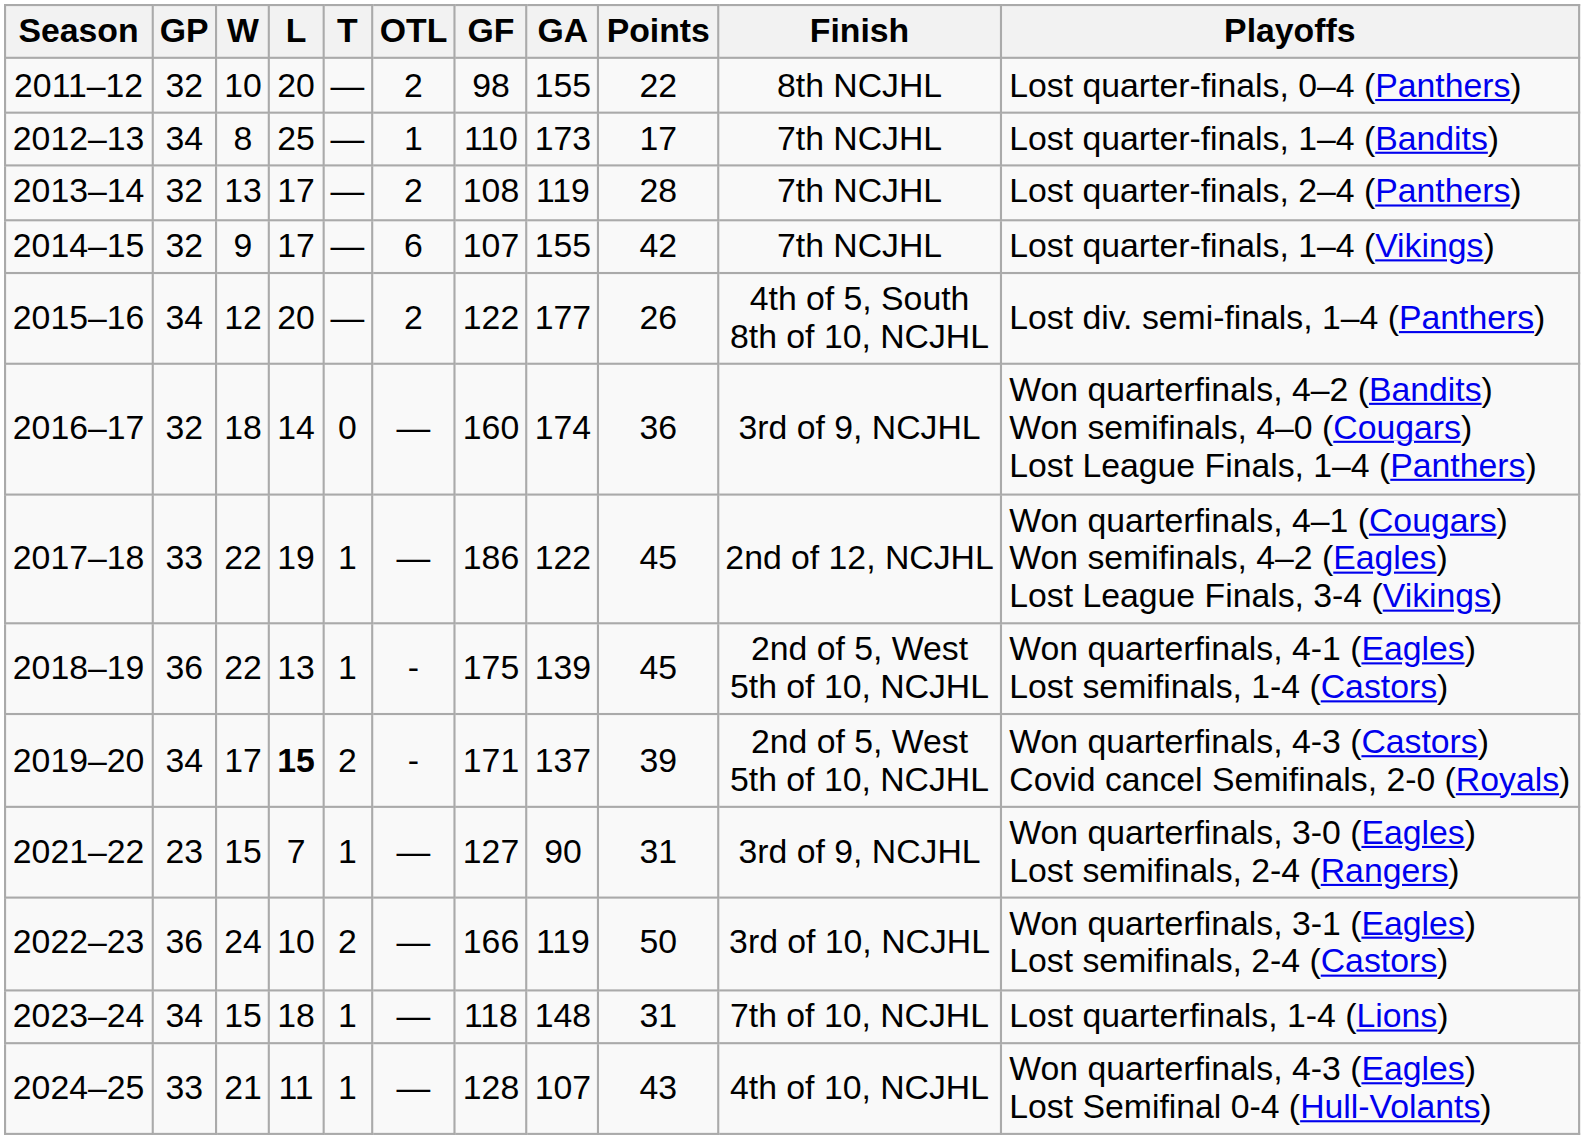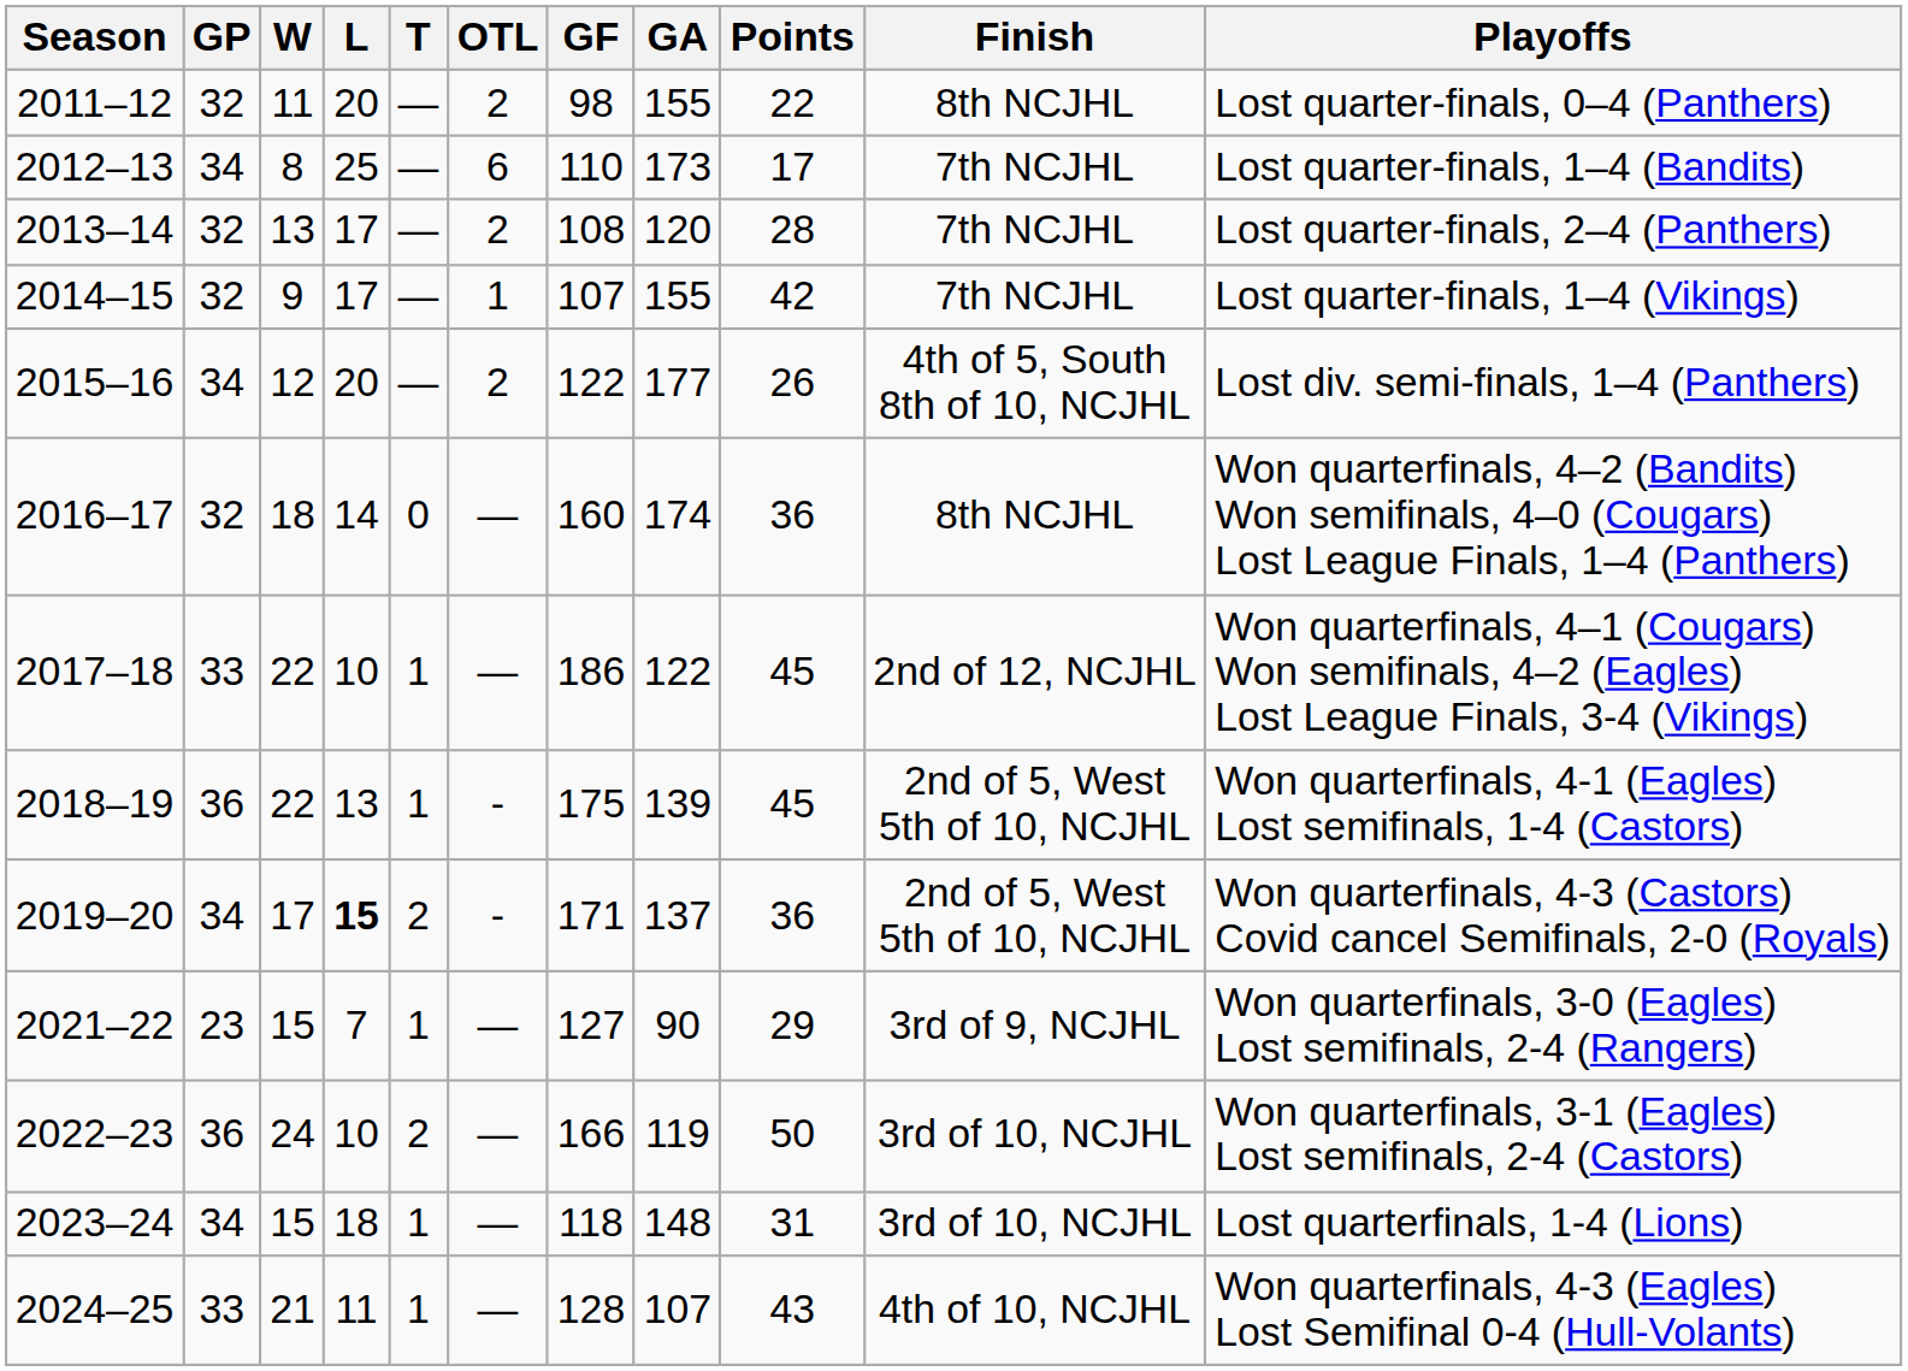 <table class="wikitable" style="text-align:center">
 <tr>
 <th>Season</th>
 <th>GP</th>
 <th>W</th>
 <th>L</th>
 <th>T</th>
 <th>OTL</th>
 <th>GF</th>
 <th>GA</th>
 <th>Points</th>
 <th>Finish</th>
 <th>Playoffs</th>
 </tr>
 <tr>
 <td>2011–12</td>
 <td>32</td>
-<td>10</td>
+<td>11</td>
 <td>20</td>
 <td>—</td>
 <td>2</td>
 <td>98</td>
 <td>155</td>
 <td>22</td>
 <td>8th NCJHL</td>
 <td align=left>Lost quarter-finals, 0–4 (<a href='#'>Panthers</a>)</td>
 </tr>
 <tr>
 <td>2012–13</td>
 <td>34</td>
 <td>8</td>
 <td>25</td>
 <td>—</td>
-<td>1</td>
+<td>6</td>
 <td>110</td>
 <td>173</td>
 <td>17</td>
 <td>7th NCJHL</td>
 <td align=left>Lost quarter-finals, 1–4 (<a href='#'>Bandits</a>)</td>
 </tr>
 <tr>
 <td>2013–14</td>
 <td>32</td>
 <td>13</td>
 <td>17</td>
 <td>—</td>
 <td>2</td>
 <td>108</td>
-<td>119</td>
+<td>120</td>
 <td>28</td>
 <td>7th NCJHL</td>
 <td align=left>Lost quarter-finals, 2–4 (<a href='#'>Panthers</a>)</td>
 </tr>
 <tr>
 <td>2014–15</td>
 <td>32</td>
 <td>9</td>
 <td>17</td>
 <td>—</td>
-<td>6</td>
+<td>1</td>
 <td>107</td>
 <td>155</td>
 <td>42</td>
 <td>7th NCJHL</td>
 <td align=left>Lost quarter-finals, 1–4 (<a href='#'>Vikings</a>)</td>
 </tr>
 <tr>
 <td>2015–16</td>
 <td>34</td>
 <td>12</td>
 <td>20</td>
 <td>—</td>
 <td>2</td>
 <td>122</td>
 <td>177</td>
 <td>26</td>
 <td>4th of 5, South<br>8th of 10, NCJHL</td>
 <td align=left>Lost div. semi-finals, 1–4 (<a href='#'>Panthers</a>)</td>
 </tr>
 <tr>
 <td>2016–17</td>
 <td>32</td>
 <td>18</td>
 <td>14</td>
 <td>0</td>
 <td>—</td>
 <td>160</td>
 <td>174</td>
 <td>36</td>
-<td>3rd of 9, NCJHL</td>
+<td>8th NCJHL</td>
 <td align=left>Won quarterfinals, 4–2 (<a href='#'>Bandits</a>)<br>Won semifinals, 4–0 (<a href='#'>Cougars</a>)<br>Lost League Finals, 1–4 (<a href='#'>Panthers</a>)</td>
 </tr>
 <tr>
 <td>2017–18</td>
 <td>33</td>
 <td>22</td>
-<td>19</td>
+<td>10</td>
 <td>1</td>
 <td>—</td>
 <td>186</td>
 <td>122</td>
 <td>45</td>
 <td>2nd of 12, NCJHL</td>
 <td align=left>Won quarterfinals, 4–1 (<a href='#'>Cougars</a>)<br>Won semifinals, 4–2 (<a href='#'>Eagles</a>)<br>Lost League Finals, 3-4 (<a href='#'>Vikings</a>)</td>
 </tr>
 <tr>
 <td>2018–19</td>
 <td>36</td>
 <td>22</td>
 <td>13</td>
 <td>1</td>
 <td>-</td>
 <td>175</td>
 <td>139</td>
 <td>45</td>
 <td>2nd of 5, West<br>5th of 10, NCJHL</td>
 <td align=left>Won quarterfinals, 4-1 (<a href='#'>Eagles</a>)<br>Lost semifinals, 1-4 (<a href='#'>Castors</a>)</td>
 </tr>
 <tr>
 <td>2019–20</td>
 <td>34</td>
 <td>17</td>
 <td><strong>15</strong></td>
 <td>2</td>
 <td>-</td>
 <td>171</td>
 <td>137</td>
-<td>39</td>
+<td>36</td>
 <td>2nd of 5, West<br>5th of 10, NCJHL</td>
 <td align=left>Won quarterfinals, 4-3 (<a href='#'>Castors</a>)<br>Covid cancel Semifinals, 2-0 (<a href='#'>Royals</a>)</td>
 </tr>
 <tr>
 <td>2021–22</td>
 <td>23</td>
 <td>15</td>
 <td>7</td>
 <td>1</td>
 <td>—</td>
 <td>127</td>
 <td>90</td>
-<td>31</td>
+<td>29</td>
 <td>3rd of 9, NCJHL</td>
 <td align=left>Won quarterfinals, 3-0 (<a href='#'>Eagles</a>)<br>Lost semifinals, 2-4 (<a href='#'>Rangers</a>)</td>
 </tr>
 <tr>
 <td>2022–23</td>
 <td>36</td>
 <td>24</td>
 <td>10</td>
 <td>2</td>
 <td>—</td>
 <td>166</td>
 <td>119</td>
 <td>50</td>
 <td>3rd of 10, NCJHL</td>
 <td align=left>Won quarterfinals, 3-1 (<a href='#'>Eagles</a>)<br>Lost semifinals, 2-4 (<a href='#'>Castors</a>)</td>
 </tr>
 <tr>
 <td>2023–24</td>
 <td>34</td>
 <td>15</td>
 <td>18</td>
 <td>1</td>
 <td>—</td>
 <td>118</td>
 <td>148</td>
 <td>31</td>
-<td>7th of 10, NCJHL</td>
+<td>3rd of 10, NCJHL</td>
 <td align=left>Lost quarterfinals, 1-4 (<a href='#'>Lions</a>)</td>
 </tr>
 <tr>
 <td>2024–25</td>
 <td>33</td>
 <td>21</td>
 <td>11</td>
 <td>1</td>
 <td>—</td>
 <td>128</td>
 <td>107</td>
 <td>43</td>
 <td>4th of 10, NCJHL</td>
 <td align=left>Won quarterfinals, 4-3 (<a href='#'>Eagles</a>)<br>Lost Semifinal 0-4 (<a href='#'>Hull-Volants</a>)</td>
 </tr>
 </table>
